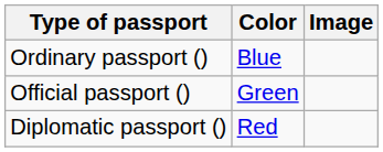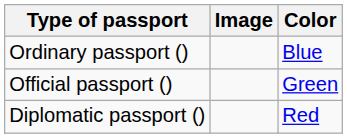 <table class="wikitable">
 <tr>
 <th scope="col">Type of passport</th>
+<th scope="col">Image</th>
 <th scope="col">Color</th>
-<th scope="col">Image</th>
 </tr>
 <tr>
 <td scope="row">Ordinary passport ()</td>
+<td></td>
 <td><a href='#'>Blue</a></td>
-<td></td>
 </tr>
 <tr>
 <td scope="row">Official passport ()</td>
+<td></td>
 <td><a href='#'>Green</a></td>
-<td></td>
 </tr>
 <tr>
 <td scope="row">Diplomatic passport ()</td>
+<td></td>
 <td><a href='#'>Red</a></td>
-<td></td>
 </tr>
 </table>
